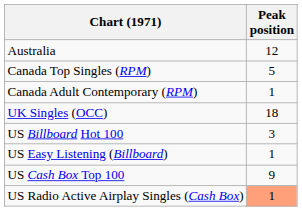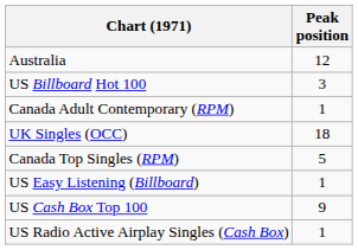 <table class="wikitable sortable">
 <tr>
 <th>Chart (1971)</th>
 <th>Peak<br>position</th>
 </tr>
 <tr>
 <td>Australia</td>
 <td style="text-align:center;">12</td>
 </tr>
 <tr>
-<td>Canada Top Singles (<em><a href='#'>RPM</a></em>)</td>
-<td style="text-align:center;">5</td>
+<td>US <em><a href='#'>Billboard</a></em> <a href='#'>Hot 100</a></td>
+<td style="text-align:center;">3</td>
 </tr>
 <tr>
 <td>Canada Adult Contemporary (<em><a href='#'>RPM</a></em>)</td>
 <td style="text-align:center;">1</td>
 </tr>
 <tr>
 <td><a href='#'>UK Singles</a> (<a href='#'>OCC</a>)</td>
 <td style="text-align:center;">18</td>
 </tr>
 <tr>
-<td>US <em><a href='#'>Billboard</a></em> <a href='#'>Hot 100</a></td>
-<td style="text-align:center;">3</td>
+<td>Canada Top Singles (<em><a href='#'>RPM</a></em>)</td>
+<td style="text-align:center;">5</td>
 </tr>
 <tr>
 <td>US <a href='#'>Easy Listening</a> (<em><a href='#'>Billboard</a></em>)</td>
 <td style="text-align:center;">1</td>
 </tr>
 <tr>
 <td>US <a href='#'><em>Cash Box</em> Top 100</a></td>
 <td style="text-align:center;">9</td>
 </tr>
 <tr>
 <td>US Radio Active Airplay Singles (<em><a href='#'>Cash Box</a></em>)</td>
-<td style="background: lightsalmon; text-align:center;">1</td>
+<td style="text-align:center;">1</td>
 </tr>
 </table>
